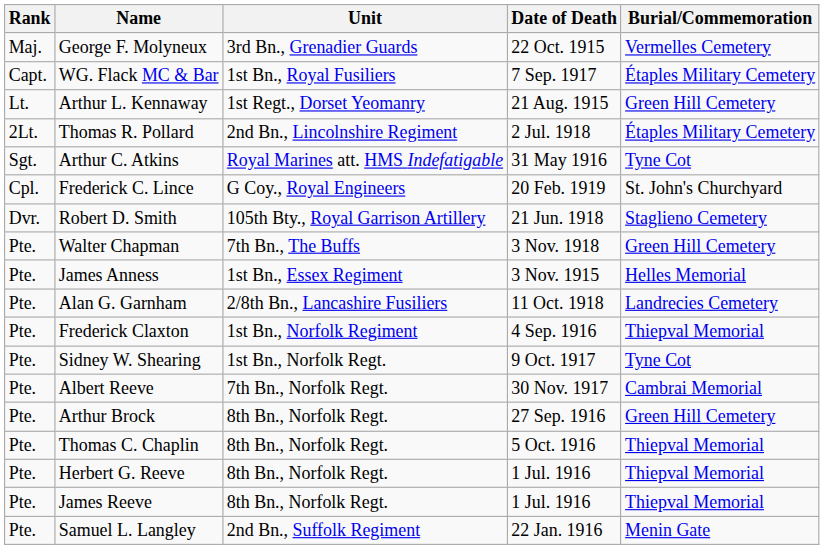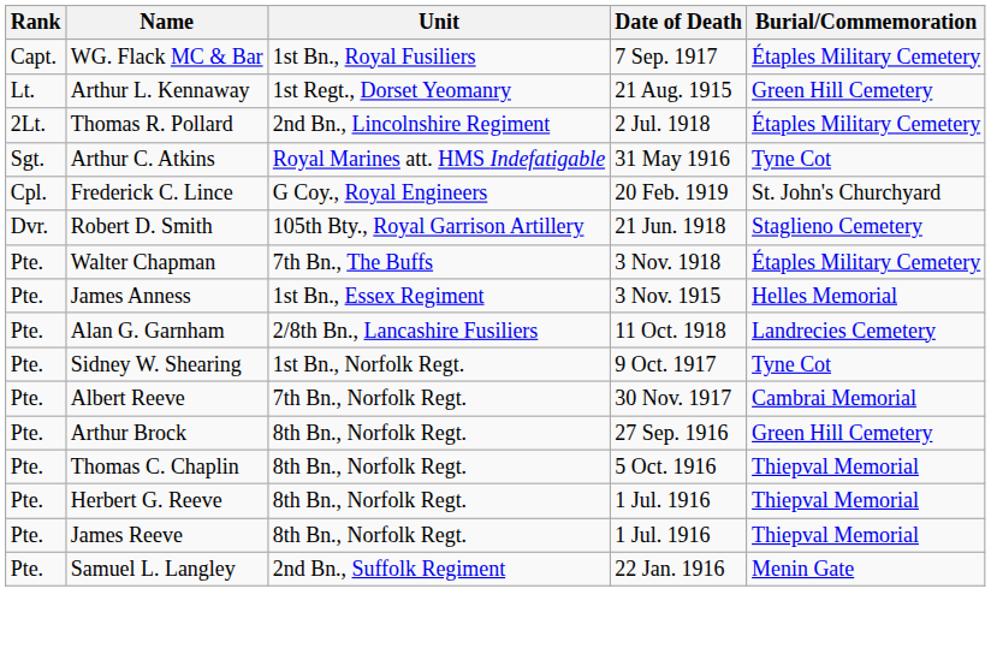 <table class="wikitable">
 <tr>
 <th>Rank</th>
 <th>Name</th>
 <th>Unit</th>
 <th>Date of Death</th>
 <th>Burial/Commemoration</th>
-</tr>
-<tr>
-<td>Maj.</td>
-<td>George F. Molyneux</td>
-<td>3rd Bn., <a href='#'>Grenadier Guards</a></td>
-<td>22 Oct. 1915</td>
-<td><a href='#'>Vermelles Cemetery</a></td>
 </tr>
 <tr>
 <td>Capt.</td>
 <td>WG. Flack <a href='#'>MC & Bar</a></td>
 <td>1st Bn., <a href='#'>Royal Fusiliers</a></td>
 <td>7 Sep. 1917</td>
 <td><a href='#'>Étaples Military Cemetery</a></td>
 </tr>
 <tr>
 <td>Lt.</td>
 <td>Arthur L. Kennaway</td>
 <td>1st Regt., <a href='#'>Dorset Yeomanry</a></td>
 <td>21 Aug. 1915</td>
 <td><a href='#'>Green Hill Cemetery</a></td>
 </tr>
 <tr>
 <td>2Lt.</td>
 <td>Thomas R. Pollard</td>
 <td>2nd Bn., <a href='#'>Lincolnshire Regiment</a></td>
 <td>2 Jul. 1918</td>
 <td><a href='#'>Étaples Military Cemetery</a></td>
 </tr>
 <tr>
 <td>Sgt.</td>
 <td>Arthur C. Atkins</td>
 <td><a href='#'>Royal Marines</a> att. <a href='#'>HMS <em>Indefatigable</em></a></td>
 <td>31 May 1916</td>
 <td><a href='#'>Tyne Cot</a></td>
 </tr>
 <tr>
 <td>Cpl.</td>
 <td>Frederick C. Lince</td>
 <td>G Coy., <a href='#'>Royal Engineers</a></td>
 <td>20 Feb. 1919</td>
 <td>St. John's Churchyard</td>
 </tr>
 <tr>
 <td>Dvr.</td>
 <td>Robert D. Smith</td>
 <td>105th Bty., <a href='#'>Royal Garrison Artillery</a></td>
 <td>21 Jun. 1918</td>
 <td><a href='#'>Staglieno Cemetery</a></td>
 </tr>
 <tr>
 <td>Pte.</td>
 <td>Walter Chapman</td>
 <td>7th Bn., <a href='#'>The Buffs</a></td>
 <td>3 Nov. 1918</td>
-<td><a href='#'>Green Hill Cemetery</a></td>
+<td><a href='#'>Étaples Military Cemetery</a></td>
 </tr>
 <tr>
 <td>Pte.</td>
 <td>James Anness</td>
 <td>1st Bn., <a href='#'>Essex Regiment</a></td>
 <td>3 Nov. 1915</td>
 <td><a href='#'>Helles Memorial</a></td>
 </tr>
 <tr>
 <td>Pte.</td>
 <td>Alan G. Garnham</td>
 <td>2/8th Bn., <a href='#'>Lancashire Fusiliers</a></td>
 <td>11 Oct. 1918</td>
 <td><a href='#'>Landrecies Cemetery</a></td>
-</tr>
-<tr>
-<td>Pte.</td>
-<td>Frederick Claxton</td>
-<td>1st Bn., <a href='#'>Norfolk Regiment</a></td>
-<td>4 Sep. 1916</td>
-<td><a href='#'>Thiepval Memorial</a></td>
 </tr>
 <tr>
 <td>Pte.</td>
 <td>Sidney W. Shearing</td>
 <td>1st Bn., Norfolk Regt.</td>
 <td>9 Oct. 1917</td>
 <td><a href='#'>Tyne Cot</a></td>
 </tr>
 <tr>
 <td>Pte.</td>
 <td>Albert Reeve</td>
 <td>7th Bn., Norfolk Regt.</td>
 <td>30 Nov. 1917</td>
 <td><a href='#'>Cambrai Memorial</a></td>
 </tr>
 <tr>
 <td>Pte.</td>
 <td>Arthur Brock</td>
 <td>8th Bn., Norfolk Regt.</td>
 <td>27 Sep. 1916</td>
 <td><a href='#'>Green Hill Cemetery</a></td>
 </tr>
 <tr>
 <td>Pte.</td>
 <td>Thomas C. Chaplin</td>
 <td>8th Bn., Norfolk Regt.</td>
 <td>5 Oct. 1916</td>
 <td><a href='#'>Thiepval Memorial</a></td>
 </tr>
 <tr>
 <td>Pte.</td>
 <td>Herbert G. Reeve</td>
 <td>8th Bn., Norfolk Regt.</td>
 <td>1 Jul. 1916</td>
 <td><a href='#'>Thiepval Memorial</a></td>
 </tr>
 <tr>
 <td>Pte.</td>
 <td>James Reeve</td>
 <td>8th Bn., Norfolk Regt.</td>
 <td>1 Jul. 1916</td>
 <td><a href='#'>Thiepval Memorial</a></td>
 </tr>
 <tr>
 <td>Pte.</td>
 <td>Samuel L. Langley</td>
 <td>2nd Bn., <a href='#'>Suffolk Regiment</a></td>
 <td>22 Jan. 1916</td>
 <td><a href='#'>Menin Gate</a></td>
 </tr>
 </table>
